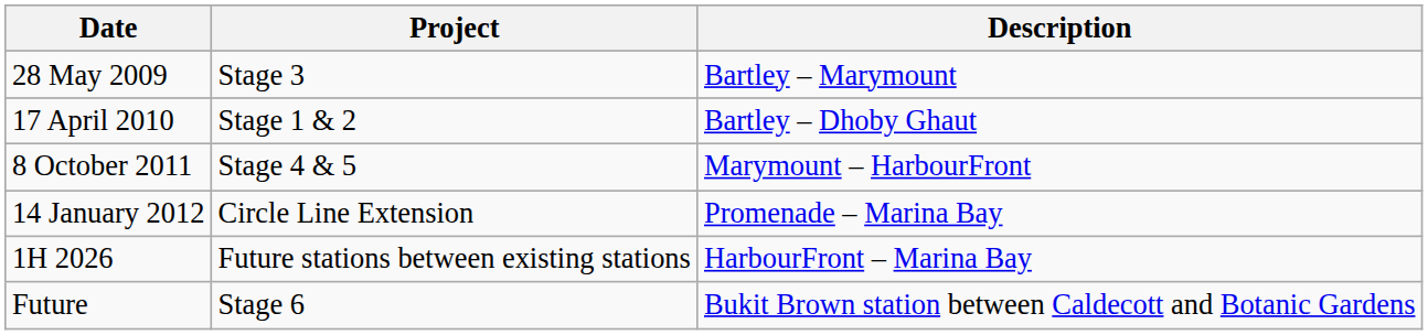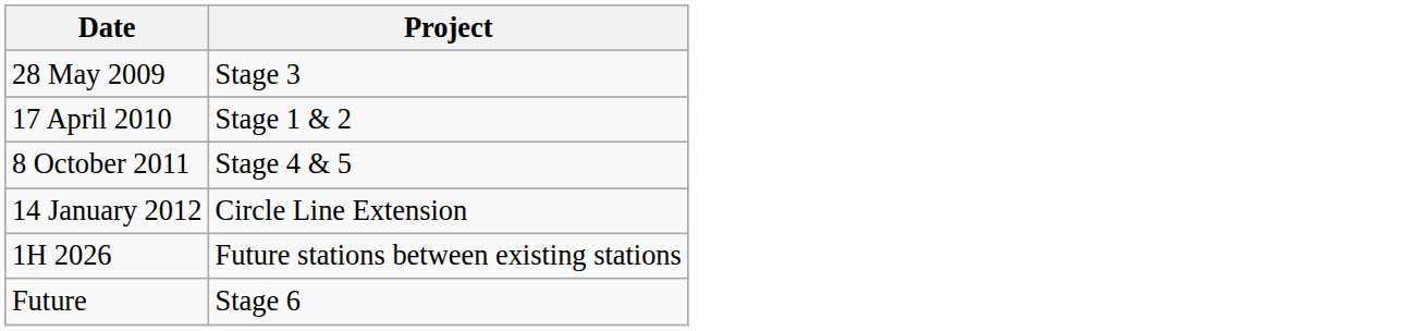 <table class="wikitable">
 <tr>
 <th>Date</th>
 <th>Project</th>
-<th>Description</th>
 </tr>
 <tr>
 <td>28 May 2009</td>
 <td>Stage 3</td>
-<td><a href='#'>Bartley</a> – <a href='#'>Marymount</a></td>
 </tr>
 <tr>
 <td>17 April 2010</td>
 <td>Stage 1 & 2</td>
-<td><a href='#'>Bartley</a> – <a href='#'>Dhoby Ghaut</a></td>
 </tr>
 <tr>
 <td>8 October 2011</td>
 <td>Stage 4 & 5</td>
-<td><a href='#'>Marymount</a> – <a href='#'>HarbourFront</a></td>
 </tr>
 <tr>
 <td>14 January 2012</td>
 <td>Circle Line Extension</td>
-<td><a href='#'>Promenade</a> – <a href='#'>Marina Bay</a></td>
 </tr>
 <tr>
 <td>1H 2026</td>
 <td>Future stations between existing stations</td>
-<td><a href='#'>HarbourFront</a> – <a href='#'>Marina Bay</a></td>
 </tr>
 <tr>
 <td>Future</td>
 <td>Stage 6</td>
-<td><a href='#'>Bukit Brown station</a> between <a href='#'>Caldecott</a> and <a href='#'>Botanic Gardens</a></td>
 </tr>
 </table>
